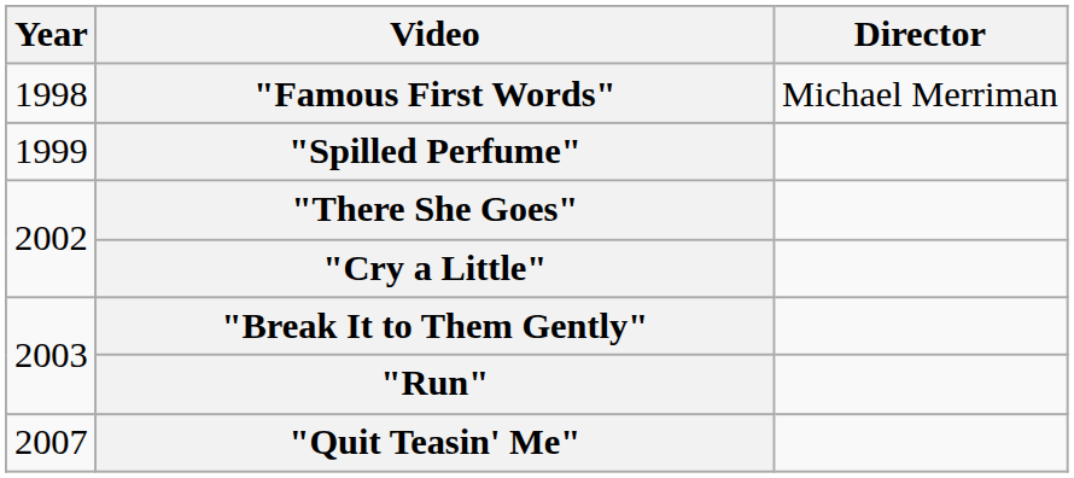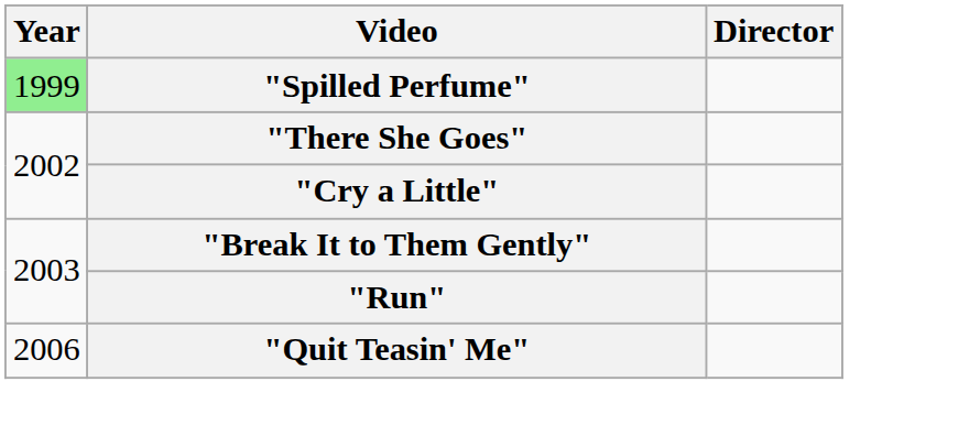 <table class="wikitable plainrowheaders">
 <tr>
 <th>Year</th>
 <th style="width:18em;">Video</th>
 <th>Director</th>
 </tr>
 <tr>
-<td>1998</td>
-<th scope="row">"Famous First Words"</th>
-<td>Michael Merriman</td>
-</tr>
-<tr>
-<td>1999</td>
+<td style="background: lightgreen;">1999</td>
 <th scope="row">"Spilled Perfume"</th>
 <td></td>
 </tr>
 <tr>
 <td rowspan="2">2002</td>
 <th scope="row">"There She Goes"</th>
 <td></td>
 </tr>
 <tr>
 <th scope="row">"Cry a Little"</th>
 <td></td>
 </tr>
 <tr>
 <td rowspan="2">2003</td>
 <th scope="row">"Break It to Them Gently"</th>
 <td></td>
 </tr>
 <tr>
 <th scope="row">"Run"</th>
 <td></td>
 </tr>
 <tr>
-<td>2007</td>
+<td>2006</td>
 <th scope="row">"Quit Teasin' Me"</th>
 <td></td>
 </tr>
 </table>
